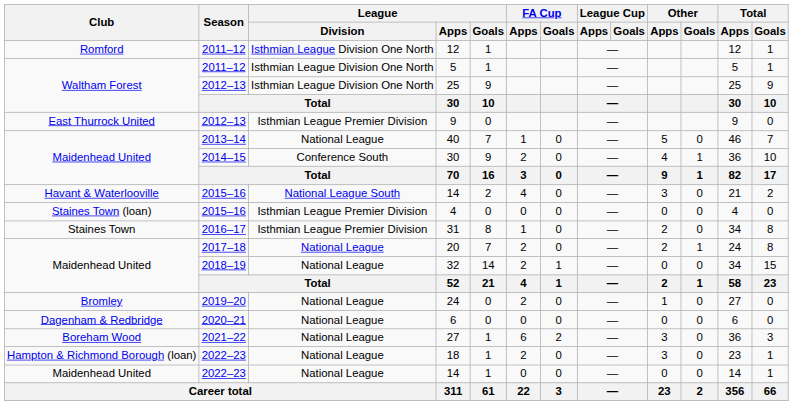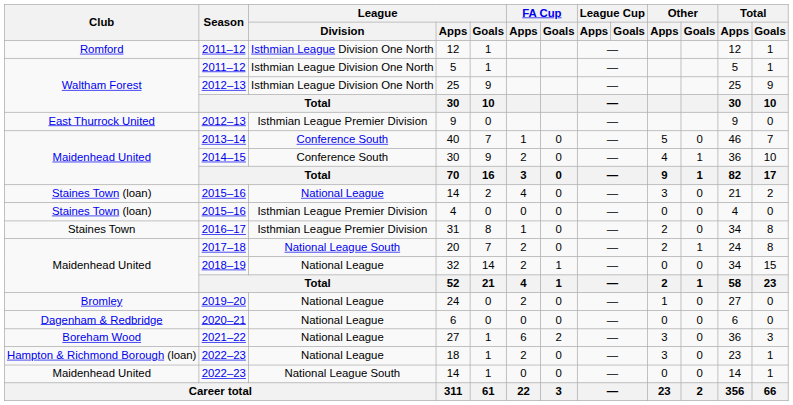 <table class=wikitable style=text-align:center>
 <tr>
 <th rowspan=2>Club</th>
 <th rowspan=2>Season</th>
 <th colspan=3>League</th>
 <th colspan=2><a href='#'>FA Cup</a></th>
 <th colspan=2>League Cup</th>
 <th colspan=2>Other</th>
 <th colspan=2>Total</th>
 </tr>
 <tr>
 <th>Division</th>
 <th>Apps</th>
 <th>Goals</th>
 <th>Apps</th>
 <th>Goals</th>
 <th>Apps</th>
 <th>Goals</th>
 <th>Apps</th>
 <th>Goals</th>
 <th>Apps</th>
 <th>Goals</th>
 </tr>
 <tr>
 <td rowspan=1><a href='#'>Romford</a></td>
 <td><a href='#'>2011–12</a></td>
 <td><a href='#'>Isthmian League</a> Division One North</td>
 <td>12</td>
 <td>1</td>
 <td></td>
 <td></td>
 <td colspan=2>—</td>
 <td></td>
 <td></td>
 <td>12</td>
 <td>1</td>
 </tr>
 <tr>
 <td rowspan=3><a href='#'>Waltham Forest</a></td>
 <td><a href='#'>2011–12</a></td>
 <td>Isthmian League Division One North</td>
 <td>5</td>
 <td>1</td>
 <td></td>
 <td></td>
 <td colspan=2>—</td>
 <td></td>
 <td></td>
 <td>5</td>
 <td>1</td>
 </tr>
 <tr>
 <td><a href='#'>2012–13</a></td>
 <td>Isthmian League Division One North</td>
 <td>25</td>
 <td>9</td>
 <td></td>
 <td></td>
 <td colspan=2>—</td>
 <td></td>
 <td></td>
 <td>25</td>
 <td>9</td>
 </tr>
 <tr>
 <th colspan=2>Total</th>
 <th>30</th>
 <th>10</th>
 <th></th>
 <th></th>
 <th colspan=2>—</th>
 <th></th>
 <th></th>
 <th>30</th>
 <th>10</th>
 </tr>
 <tr>
 <td rowspan=1><a href='#'>East Thurrock United</a></td>
 <td><a href='#'>2012–13</a></td>
 <td>Isthmian League Premier Division</td>
 <td>9</td>
 <td>0</td>
 <td></td>
 <td></td>
 <td colspan=2>—</td>
 <td></td>
 <td></td>
 <td>9</td>
 <td>0</td>
 </tr>
 <tr>
 <td rowspan=3><a href='#'>Maidenhead United</a></td>
 <td><a href='#'>2013–14</a></td>
-<td>National League</td>
+<td><a href='#'>Conference South</a></td>
 <td>40</td>
 <td>7</td>
 <td>1</td>
 <td>0</td>
 <td colspan="2">—</td>
 <td>5</td>
 <td>0</td>
 <td>46</td>
 <td>7</td>
 </tr>
 <tr>
 <td><a href='#'>2014–15</a></td>
 <td>Conference South</td>
 <td>30</td>
 <td>9</td>
 <td>2</td>
 <td>0</td>
 <td colspan="2">—</td>
 <td>4</td>
 <td>1</td>
 <td>36</td>
 <td>10</td>
 </tr>
 <tr>
 <th colspan=2>Total</th>
 <th>70</th>
 <th>16</th>
 <th>3</th>
 <th>0</th>
 <th colspan="2">—</th>
 <th>9</th>
 <th>1</th>
 <th>82</th>
 <th>17</th>
 </tr>
 <tr>
-<td><a href='#'>Havant & Waterlooville</a></td>
+<td rowspan=1><a href='#'>Staines Town</a> (loan)</td>
 <td><a href='#'>2015–16</a></td>
-<td><a href='#'>National League South</a></td>
+<td><a href='#'>National League</a></td>
 <td>14</td>
 <td>2</td>
 <td>4</td>
 <td>0</td>
 <td colspan=2>—</td>
 <td>3</td>
 <td>0</td>
 <td>21</td>
 <td>2</td>
 </tr>
 <tr>
 <td rowspan=1><a href='#'>Staines Town</a> (loan)</td>
 <td><a href='#'>2015–16</a></td>
 <td>Isthmian League Premier Division</td>
 <td>4</td>
 <td>0</td>
 <td>0</td>
 <td>0</td>
 <td colspan=2>—</td>
 <td>0</td>
 <td>0</td>
 <td>4</td>
 <td>0</td>
 </tr>
 <tr>
 <td rowspan=1>Staines Town</td>
 <td><a href='#'>2016–17</a></td>
 <td>Isthmian League Premier Division</td>
 <td>31</td>
 <td>8</td>
 <td>1</td>
 <td>0</td>
 <td colspan=2>—</td>
 <td>2</td>
 <td>0</td>
 <td>34</td>
 <td>8</td>
 </tr>
 <tr>
 <td rowspan=3>Maidenhead United</td>
 <td><a href='#'>2017–18</a></td>
-<td><a href='#'>National League</a></td>
+<td><a href='#'>National League South</a></td>
 <td>20</td>
 <td>7</td>
 <td>2</td>
 <td>0</td>
 <td colspan=2>—</td>
 <td>2</td>
 <td>1</td>
 <td>24</td>
 <td>8</td>
 </tr>
 <tr>
 <td><a href='#'>2018–19</a></td>
 <td>National League</td>
 <td>32</td>
 <td>14</td>
 <td>2</td>
 <td>1</td>
 <td colspan=2>—</td>
 <td>0</td>
 <td>0</td>
 <td>34</td>
 <td>15</td>
 </tr>
 <tr>
 <th colspan=2>Total</th>
 <th>52</th>
 <th>21</th>
 <th>4</th>
 <th>1</th>
 <th colspan=2>—</th>
 <th>2</th>
 <th>1</th>
 <th>58</th>
 <th>23</th>
 </tr>
 <tr>
 <td><a href='#'>Bromley</a></td>
 <td><a href='#'>2019–20</a></td>
 <td>National League</td>
 <td>24</td>
 <td>0</td>
 <td>2</td>
 <td>0</td>
 <td colspan=2>—</td>
 <td>1</td>
 <td>0</td>
 <td>27</td>
 <td>0</td>
 </tr>
 <tr>
 <td><a href='#'>Dagenham & Redbridge</a></td>
 <td><a href='#'>2020–21</a></td>
 <td>National League</td>
 <td>6</td>
 <td>0</td>
 <td>0</td>
 <td>0</td>
 <td colspan=2>—</td>
 <td>0</td>
 <td>0</td>
 <td>6</td>
 <td>0</td>
 </tr>
 <tr>
 <td><a href='#'>Boreham Wood</a></td>
 <td><a href='#'>2021–22</a></td>
 <td>National League</td>
 <td>27</td>
 <td>1</td>
 <td>6</td>
 <td>2</td>
 <td colspan=2>—</td>
 <td>3</td>
 <td>0</td>
 <td>36</td>
 <td>3</td>
 </tr>
 <tr>
 <td><a href='#'>Hampton & Richmond Borough</a> (loan)</td>
 <td><a href='#'>2022–23</a></td>
 <td>National League</td>
 <td>18</td>
 <td>1</td>
 <td>2</td>
 <td>0</td>
 <td colspan=2>—</td>
 <td>3</td>
 <td>0</td>
 <td>23</td>
 <td>1</td>
 </tr>
 <tr>
 <td>Maidenhead United</td>
 <td><a href='#'>2022–23</a></td>
-<td>National League</td>
+<td>National League South</td>
 <td>14</td>
 <td>1</td>
 <td>0</td>
 <td>0</td>
 <td colspan=2>—</td>
 <td>0</td>
 <td>0</td>
 <td>14</td>
 <td>1</td>
 </tr>
 <tr>
 <th colspan=3>Career total</th>
 <th>311</th>
 <th>61</th>
 <th>22</th>
 <th>3</th>
 <th colspan=2>—</th>
 <th>23</th>
 <th>2</th>
 <th>356</th>
 <th>66</th>
 </tr>
 </table>
